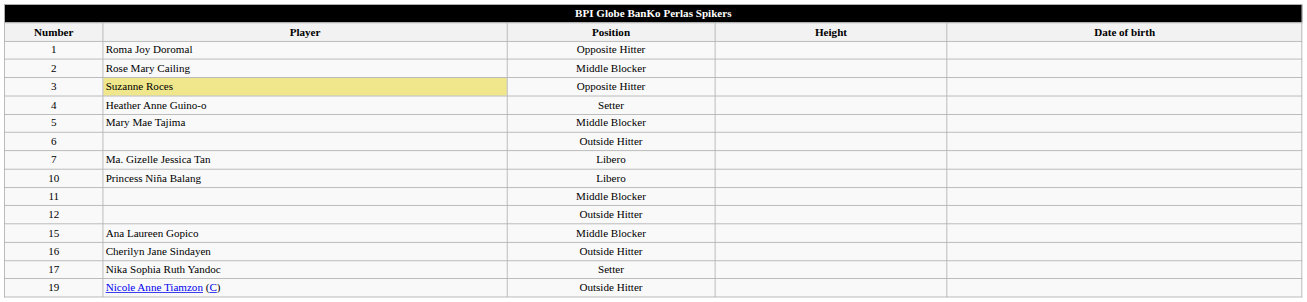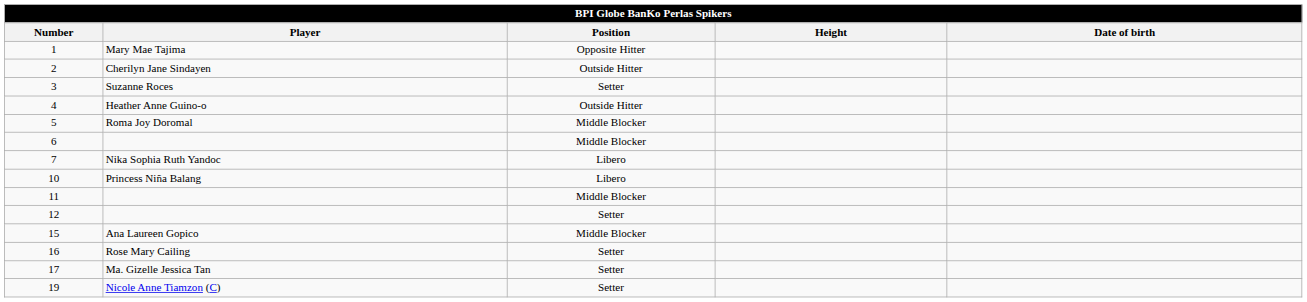 <table class="wikitable sortable" style="text-align:center; width: 85%; font-size:90%;">
 <tr>
 <th colspan="8" style= "background:black; color:white; text-align: center"><strong>BPI Globe BanKo Perlas Spikers</strong></th>
 </tr>
 <tr>
 <th style="width:3em;">Number</th>
 <th style="width:16em;">Player</th>
 <th style="width:8em;">Position</th>
 <th style="width:9em;">Height</th>
 <th style="width:14em;">Date of birth</th>
 </tr>
 <tr>
 <td>1</td>
-<td align=left> Roma Joy Doromal</td>
+<td align=left> Mary Mae Tajima</td>
 <td>Opposite Hitter</td>
 <td></td>
 <td align=right></td>
 </tr>
 <tr>
 <td>2</td>
-<td align=left> Rose Mary Cailing</td>
-<td>Middle Blocker</td>
+<td align=left> Cherilyn Jane Sindayen</td>
+<td>Outside Hitter</td>
 <td></td>
 <td align=right></td>
 </tr>
 <tr>
 <td>3</td>
-<td align=left style="background: khaki;"> Suzanne Roces</td>
-<td>Opposite Hitter</td>
+<td align=left> Suzanne Roces</td>
+<td>Setter</td>
 <td></td>
 <td align=right></td>
 </tr>
 <tr>
 <td>4</td>
 <td align="left"> Heather Anne Guino-o</td>
-<td>Setter</td>
+<td>Outside Hitter</td>
 <td></td>
 <td align="right"></td>
 </tr>
 <tr>
 <td>5</td>
-<td align=left> Mary Mae Tajima</td>
+<td align=left> Roma Joy Doromal</td>
 <td>Middle Blocker</td>
 <td></td>
 <td align=right></td>
 </tr>
 <tr>
 <td>6</td>
 <td align=left> </td>
-<td>Outside Hitter</td>
+<td>Middle Blocker</td>
 <td></td>
 <td align=right></td>
 </tr>
 <tr>
 <td>7</td>
-<td align=left> Ma. Gizelle Jessica Tan</td>
+<td align=left> Nika Sophia Ruth Yandoc</td>
 <td>Libero</td>
 <td></td>
 <td align=right></td>
 </tr>
 <tr>
 <td>10</td>
 <td align=left> Princess Niña Balang</td>
 <td>Libero</td>
 <td></td>
 <td align=right></td>
 </tr>
 <tr>
 <td>11</td>
 <td align=left> </td>
 <td>Middle Blocker</td>
 <td></td>
 <td align=right></td>
 </tr>
 <tr>
 <td>12</td>
 <td align=left> </td>
-<td>Outside Hitter</td>
+<td>Setter</td>
 <td></td>
 <td align=right></td>
 </tr>
 <tr>
 <td>15</td>
 <td align=left> Ana Laureen Gopico</td>
 <td>Middle Blocker</td>
 <td></td>
 <td align=right></td>
 </tr>
 <tr>
 <td>16</td>
-<td align=left> Cherilyn Jane Sindayen</td>
-<td>Outside Hitter</td>
+<td align=left> Rose Mary Cailing</td>
+<td>Setter</td>
 <td></td>
 <td align=right></td>
 </tr>
 <tr>
 <td>17</td>
-<td align=left> Nika Sophia Ruth Yandoc</td>
+<td align=left> Ma. Gizelle Jessica Tan</td>
 <td>Setter</td>
 <td></td>
 <td align=right></td>
 </tr>
 <tr>
 <td>19</td>
 <td align=left> <a href='#'>Nicole Anne Tiamzon</a> (<a href='#'>C</a>)</td>
-<td>Outside Hitter</td>
+<td>Setter</td>
 <td></td>
 <td align=right></td>
 </tr>
 </table>
